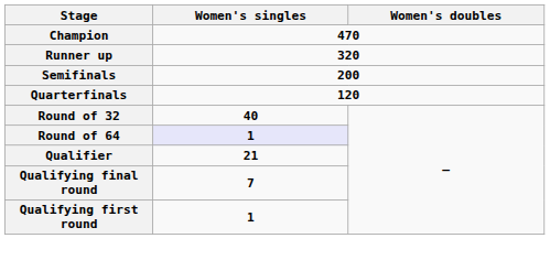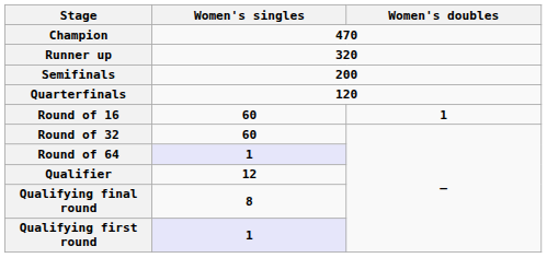 <table class=wikitable>
 <tr>
 <th width=150>Stage</th>
 <th width=200>Women's singles</th>
 <th style="width:200px;">Women's doubles</th>
 </tr>
 <tr style=text-align:center>
 <th>Champion</th>
 <td colspan=2><strong>470</strong></td>
 </tr>
 <tr style=text-align:center>
 <th>Runner up</th>
 <td colspan=2><strong>320</strong></td>
 </tr>
 <tr style="text-align:center;">
 <th>Semifinals</th>
 <td colspan=2><strong>200</strong></td>
 </tr>
 <tr style="text-align:center;">
 <th>Quarterfinals</th>
 <td colspan=2><strong>120</strong></td>
 </tr>
 <tr style="text-align:center;">
+<th>Round of 16</th>
+<td><strong>60</strong></td>
+<td><strong>1</strong></td>
+</tr>
+<tr style="text-align:center;">
 <th>Round of 32</th>
-<td><strong>40</strong></td>
+<td><strong>60</strong></td>
 <td rowspan=5><strong>–</strong></td>
 </tr>
 <tr style="text-align:center;">
 <th>Round of 64</th>
 <td style="background: lavender;"><strong>1</strong></td>
 </tr>
 <tr style="text-align:center;">
 <th>Qualifier</th>
-<td><strong>21</strong></td>
+<td><strong>12</strong></td>
 </tr>
 <tr style="text-align:center;">
 <th>Qualifying final round</th>
-<td><strong>7</strong></td>
+<td><strong>8</strong></td>
 </tr>
 <tr style="text-align:center;">
 <th>Qualifying first round</th>
-<td><strong>1</strong></td>
+<td style="background: lavender;"><strong>1</strong></td>
 </tr>
 </table>
